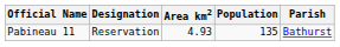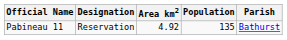 <table class="wikitable">
 <tr>
 <th>Official Name</th>
 <th>Designation</th>
 <th>Area km<sup>2</sup></th>
 <th>Population</th>
 <th>Parish</th>
 </tr>
 <tr>
 <td>Pabineau 11</td>
 <td>Reservation</td>
-<td align="right">4.93</td>
+<td align="right">4.92</td>
 <td align="right">135</td>
 <td align="center"><a href='#'>Bathurst</a></td>
 </tr>
 </table>
